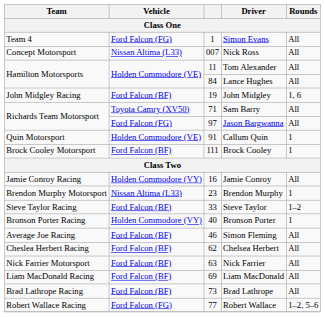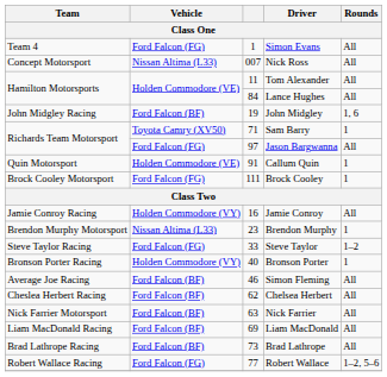 <table class="wikitable" style="font-size: 87%">
 <tr>
 <th>Team</th>
 <th>Vehicle</th>
 <th valign="middle"></th>
 <th>Driver</th>
 <th>Rounds</th>
 </tr>
 <tr>
 <th colspan="5">Class One</th>
 </tr>
 <tr>
 <td>Team 4</td>
 <td><a href='#'>Ford Falcon (FG)</a></td>
 <td align=center>1</td>
 <td> <a href='#'>Simon Evans</a></td>
 <td>All</td>
 </tr>
 <tr>
 <td>Concept Motorsport</td>
 <td><a href='#'>Nissan Altima (L33)</a></td>
 <td align=center>007</td>
 <td> Nick Ross</td>
 <td>All</td>
 </tr>
 <tr>
 <td rowspan=2>Hamilton Motorsports</td>
 <td rowspan=2><a href='#'>Holden Commodore (VE)</a></td>
 <td align=center>11</td>
 <td> Tom Alexander</td>
 <td>All</td>
 </tr>
 <tr>
 <td align=center>84</td>
 <td> Lance Hughes</td>
 <td>All</td>
 </tr>
 <tr>
 <td>John Midgley Racing</td>
 <td><a href='#'>Ford Falcon (BF)</a></td>
 <td align=center>19</td>
 <td> John Midgley</td>
 <td>1, 6</td>
 </tr>
 <tr>
 <td rowspan=2>Richards Team Motorsport</td>
 <td><a href='#'>Toyota Camry (XV50)</a></td>
 <td align=center>71</td>
 <td> Sam Barry</td>
-<td>All</td>
+<td>1</td>
 </tr>
 <tr>
 <td><a href='#'>Ford Falcon (FG)</a></td>
 <td align=center>97</td>
 <td> <a href='#'>Jason Bargwanna</a></td>
 <td>All</td>
 </tr>
 <tr>
 <td>Quin Motorsport</td>
 <td><a href='#'>Holden Commodore (VE)</a></td>
 <td align=center>91</td>
 <td> Callum Quin</td>
 <td>1</td>
 </tr>
 <tr>
 <td>Brock Cooley Motorsport</td>
-<td><a href='#'>Ford Falcon (BF)</a></td>
+<td><a href='#'>Ford Falcon (FG)</a></td>
 <td align=center>111</td>
 <td> Brock Cooley</td>
 <td>1</td>
 </tr>
 <tr>
 <th colspan="5">Class Two</th>
 </tr>
 <tr>
 <td>Jamie Conroy Racing</td>
 <td><a href='#'>Holden Commodore (VY)</a></td>
 <td align=center>16</td>
 <td> Jamie Conroy</td>
 <td>All</td>
 </tr>
 <tr>
 <td>Brendon Murphy Motorsport</td>
 <td><a href='#'>Nissan Altima (L33)</a></td>
 <td align=center>23</td>
 <td> Brendon Murphy</td>
 <td>1</td>
 </tr>
 <tr>
 <td>Steve Taylor Racing</td>
-<td><a href='#'>Ford Falcon (BF)</a></td>
+<td><a href='#'>Ford Falcon (FG)</a></td>
 <td align=center>33</td>
 <td> Steve Taylor</td>
 <td>1–2</td>
 </tr>
 <tr>
 <td>Bronson Porter Racing</td>
 <td><a href='#'>Holden Commodore (VY)</a></td>
 <td align=center>40</td>
 <td> Bronson Porter</td>
 <td>1</td>
 </tr>
 <tr>
 <td>Average Joe Racing</td>
 <td><a href='#'>Ford Falcon (BF)</a></td>
 <td align=center>46</td>
 <td> Simon Fleming</td>
 <td>All</td>
 </tr>
 <tr>
 <td>Cheslea Herbert Racing</td>
 <td><a href='#'>Ford Falcon (BF)</a></td>
 <td align=center>62</td>
 <td> Chelsea Herbert</td>
 <td>All</td>
 </tr>
 <tr>
 <td>Nick Farrier Motorsport</td>
 <td><a href='#'>Ford Falcon (BF)</a></td>
 <td align=center>63</td>
 <td> Nick Farrier</td>
 <td>All</td>
 </tr>
 <tr>
 <td>Liam MacDonald Racing</td>
 <td><a href='#'>Ford Falcon (BF)</a></td>
 <td align=center>69</td>
 <td> Liam MacDonald</td>
 <td>All</td>
 </tr>
 <tr>
 <td>Brad Lathrope Racing</td>
 <td><a href='#'>Ford Falcon (BF)</a></td>
 <td align=center>73</td>
 <td> Brad Lathrope</td>
 <td>All</td>
 </tr>
 <tr>
 <td>Robert Wallace Racing</td>
 <td><a href='#'>Ford Falcon (FG)</a></td>
 <td align=center>77</td>
 <td> Robert Wallace</td>
 <td align=center>1–2, 5–6</td>
 </tr>
 <tr>
 </tr>
 </table>
